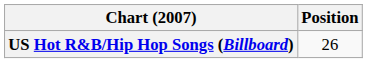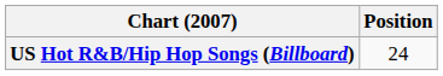 <table class="wikitable plainrowheaders" style="text-align:center">
 <tr>
 <th scope="col">Chart (2007)</th>
 <th scope="col">Position</th>
 </tr>
 <tr>
 <th scope="row">US <a href='#'>Hot R&B/Hip Hop Songs</a> (<em><a href='#'>Billboard</a></em>)</th>
-<td>26</td>
+<td>24</td>
 </tr>
 </table>
